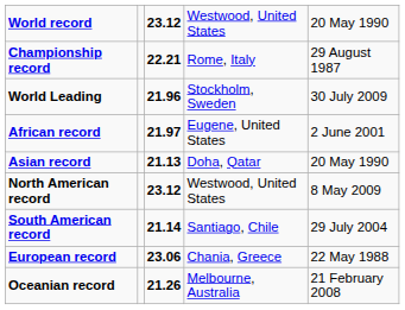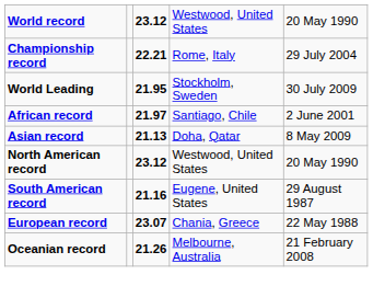 <table class="wikitable" width=75%>
 <tr>
 <td><strong><a href='#'>World record</a></strong></td>
 <td></td>
 <td><strong>23.12</strong></td>
 <td><a href='#'>Westwood</a>, <a href='#'>United States</a></td>
 <td>20 May 1990</td>
 </tr>
 <tr>
 <td><strong><a href='#'>Championship record</a></strong></td>
 <td></td>
 <td><strong>22.21</strong></td>
 <td><a href='#'>Rome</a>, <a href='#'>Italy</a></td>
-<td>29 August 1987</td>
+<td>29 July 2004</td>
 </tr>
 <tr>
 <td><strong>World Leading</strong></td>
 <td></td>
-<td><strong>21.96</strong></td>
+<td><strong>21.95</strong></td>
 <td><a href='#'>Stockholm</a>, <a href='#'>Sweden</a></td>
 <td>30 July 2009</td>
 </tr>
 <tr>
 <td><strong><a href='#'>African record</a></strong></td>
 <td></td>
 <td><strong>21.97</strong></td>
-<td><a href='#'>Eugene</a>, United States</td>
+<td><a href='#'>Santiago</a>, <a href='#'>Chile</a></td>
 <td>2 June 2001</td>
 </tr>
 <tr>
 <td><strong><a href='#'>Asian record</a></strong></td>
 <td></td>
 <td><strong>21.13</strong></td>
 <td><a href='#'>Doha</a>, <a href='#'>Qatar</a></td>
-<td>20 May 1990</td>
+<td>8 May 2009</td>
 </tr>
 <tr>
 <td><strong>North American record</strong></td>
 <td></td>
 <td><strong>23.12</strong></td>
 <td>Westwood, United States</td>
-<td>8 May 2009</td>
+<td>20 May 1990</td>
 </tr>
 <tr>
 <td><strong><a href='#'>South American record</a></strong></td>
 <td></td>
-<td><strong>21.14</strong></td>
-<td><a href='#'>Santiago</a>, <a href='#'>Chile</a></td>
-<td>29 July 2004</td>
+<td><strong>21.16</strong></td>
+<td><a href='#'>Eugene</a>, United States</td>
+<td>29 August 1987</td>
 </tr>
 <tr>
 <td><strong><a href='#'>European record</a></strong></td>
 <td></td>
-<td><strong>23.06</strong></td>
+<td><strong>23.07</strong></td>
 <td><a href='#'>Chania</a>, <a href='#'>Greece</a></td>
 <td>22 May 1988</td>
 </tr>
 <tr>
 <td><strong>Oceanian record</strong></td>
 <td></td>
 <td><strong>21.26</strong></td>
 <td><a href='#'>Melbourne</a>, <a href='#'>Australia</a></td>
 <td>21 February 2008</td>
 </tr>
 </table>
